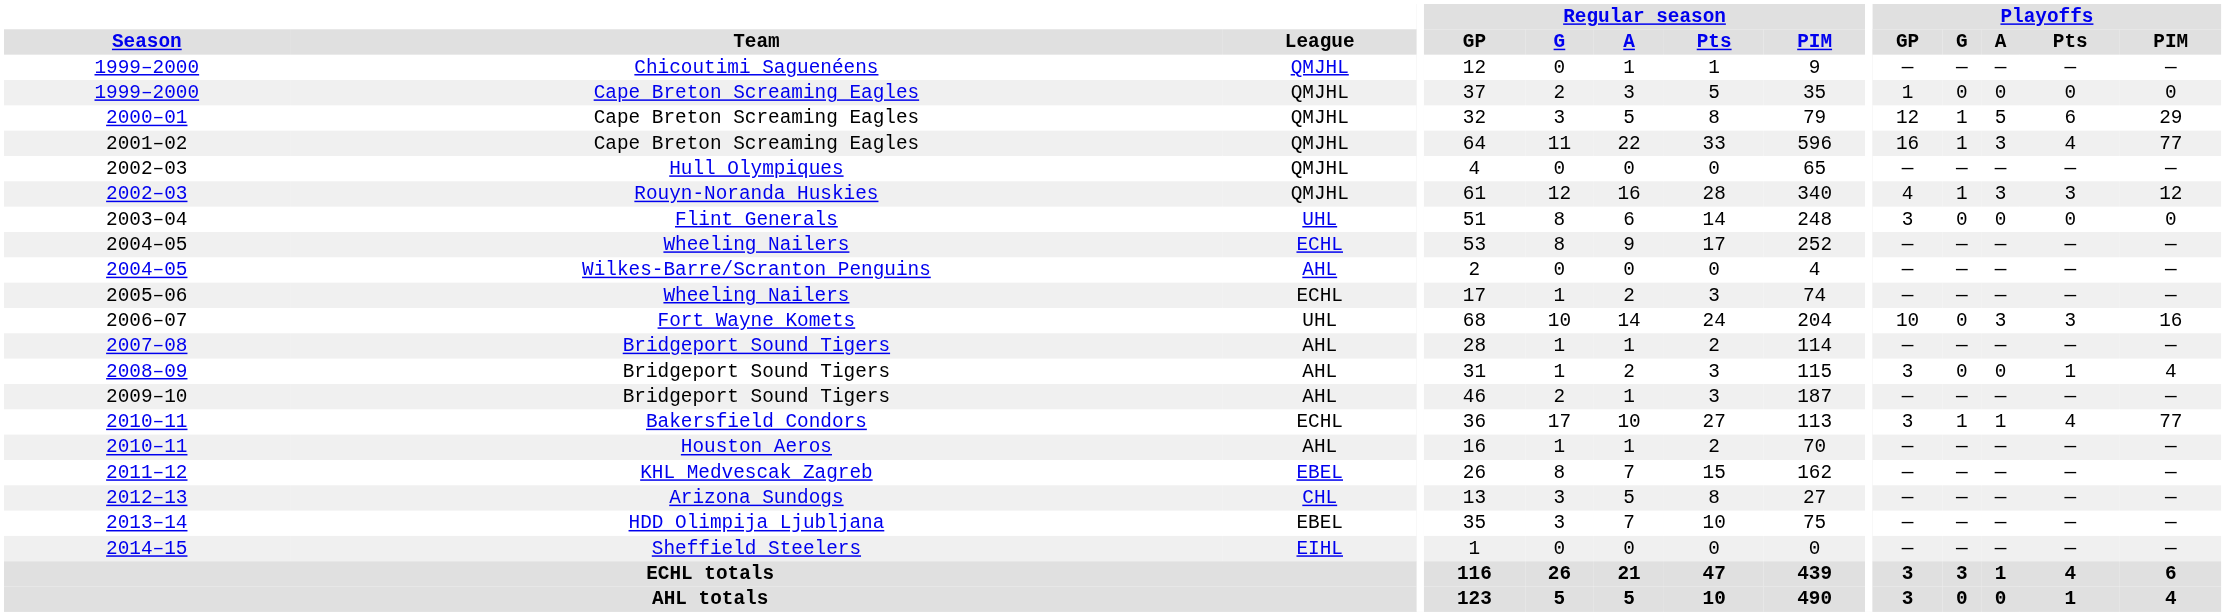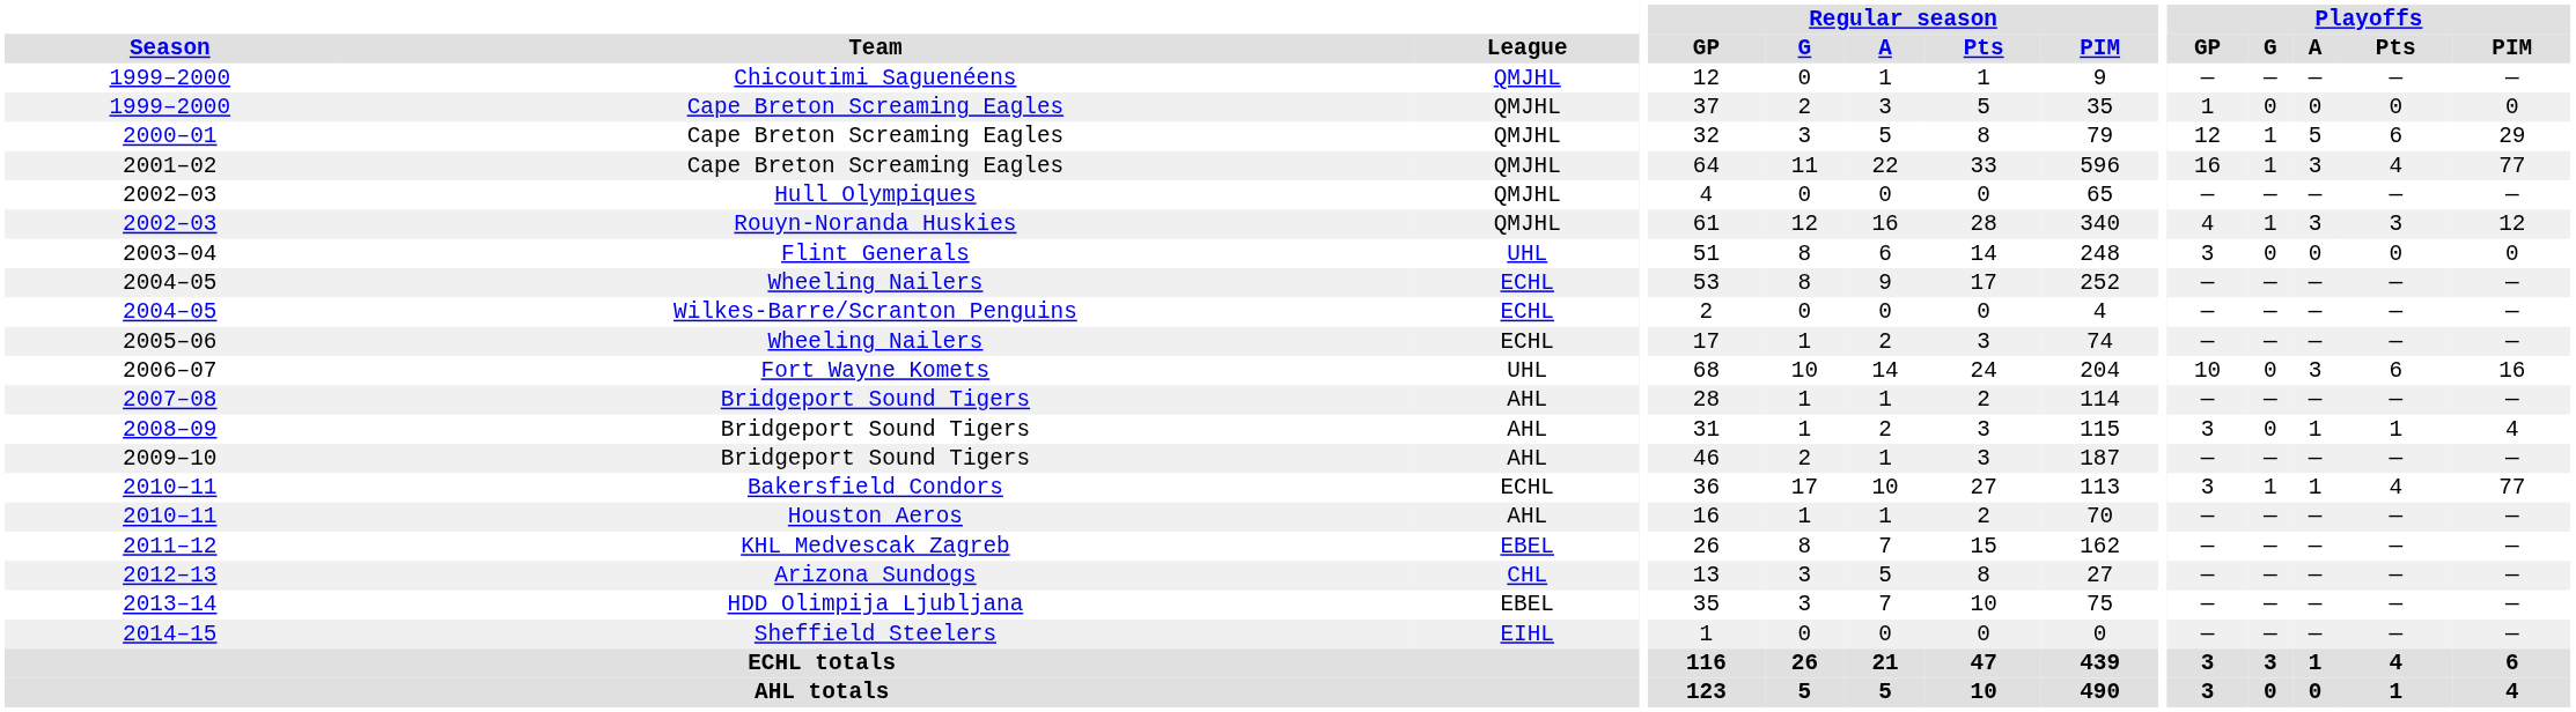 <table border="0" cellpadding="1" cellspacing="0" style="text-align:center; width:75%">
 <tr bgcolor="#e0e0e0">
 <th colspan="3" bgcolor="#ffffff"></th>
 <th rowspan="102" bgcolor="#ffffff"></th>
 <th colspan="5"><a href='#'>Regular season</a></th>
 <th rowspan="102" bgcolor="#ffffff"></th>
 <th colspan="5"><a href='#'>Playoffs</a></th>
 </tr>
 <tr bgcolor="#e0e0e0">
 <th><a href='#'>Season</a></th>
 <th>Team</th>
 <th>League</th>
 <th>GP</th>
 <th><a href='#'>G</a></th>
 <th><a href='#'>A</a></th>
 <th><a href='#'>Pts</a></th>
 <th><a href='#'>PIM</a></th>
 <th>GP</th>
 <th>G</th>
 <th>A</th>
 <th>Pts</th>
 <th>PIM</th>
 </tr>
 <tr ALIGN="center">
 <td><a href='#'>1999–2000</a></td>
 <td><a href='#'>Chicoutimi Saguenéens</a></td>
 <td><a href='#'>QMJHL</a></td>
 <td>12</td>
 <td>0</td>
 <td>1</td>
 <td>1</td>
 <td>9</td>
 <td>—</td>
 <td>—</td>
 <td>—</td>
 <td>—</td>
 <td>—</td>
 </tr>
 <tr bgcolor=#f0f0f0>
 <td><a href='#'>1999–2000</a></td>
 <td><a href='#'>Cape Breton Screaming Eagles</a></td>
 <td>QMJHL</td>
 <td>37</td>
 <td>2</td>
 <td>3</td>
 <td>5</td>
 <td>35</td>
 <td>1</td>
 <td>0</td>
 <td>0</td>
 <td>0</td>
 <td>0</td>
 </tr>
 <tr>
 <td><a href='#'>2000–01</a></td>
 <td>Cape Breton Screaming Eagles</td>
 <td>QMJHL</td>
 <td>32</td>
 <td>3</td>
 <td>5</td>
 <td>8</td>
 <td>79</td>
 <td>12</td>
 <td>1</td>
 <td>5</td>
 <td>6</td>
 <td>29</td>
 </tr>
 <tr bgcolor=#f0f0f0>
 <td>2001–02</td>
 <td>Cape Breton Screaming Eagles</td>
 <td>QMJHL</td>
 <td>64</td>
 <td>11</td>
 <td>22</td>
 <td>33</td>
 <td>596</td>
 <td>16</td>
 <td>1</td>
 <td>3</td>
 <td>4</td>
 <td>77</td>
 </tr>
 <tr>
 <td>2002–03</td>
 <td><a href='#'>Hull Olympiques</a></td>
 <td>QMJHL</td>
 <td>4</td>
 <td>0</td>
 <td>0</td>
 <td>0</td>
 <td>65</td>
 <td>—</td>
 <td>—</td>
 <td>—</td>
 <td>—</td>
 <td>—</td>
 </tr>
 <tr bgcolor=#f0f0f0>
 <td><a href='#'>2002–03</a></td>
 <td><a href='#'>Rouyn-Noranda Huskies</a></td>
 <td>QMJHL</td>
 <td>61</td>
 <td>12</td>
 <td>16</td>
 <td>28</td>
 <td>340</td>
 <td>4</td>
 <td>1</td>
 <td>3</td>
 <td>3</td>
 <td>12</td>
 </tr>
 <tr>
 <td>2003–04</td>
 <td><a href='#'>Flint Generals</a></td>
 <td><a href='#'>UHL</a></td>
 <td>51</td>
 <td>8</td>
 <td>6</td>
 <td>14</td>
 <td>248</td>
 <td>3</td>
 <td>0</td>
 <td>0</td>
 <td>0</td>
 <td>0</td>
 </tr>
 <tr bgcolor=#f0f0f0>
 <td>2004–05</td>
 <td><a href='#'>Wheeling Nailers</a></td>
 <td><a href='#'>ECHL</a></td>
 <td>53</td>
 <td>8</td>
 <td>9</td>
 <td>17</td>
 <td>252</td>
 <td>—</td>
 <td>—</td>
 <td>—</td>
 <td>—</td>
 <td>—</td>
 </tr>
 <tr>
 <td><a href='#'>2004–05</a></td>
 <td><a href='#'>Wilkes-Barre/Scranton Penguins</a></td>
-<td><a href='#'>AHL</a></td>
+<td><a href='#'>ECHL</a></td>
 <td>2</td>
 <td>0</td>
 <td>0</td>
 <td>0</td>
 <td>4</td>
 <td>—</td>
 <td>—</td>
 <td>—</td>
 <td>—</td>
 <td>—</td>
 </tr>
 <tr bgcolor=#f0f0f0>
 <td>2005–06</td>
 <td><a href='#'>Wheeling Nailers</a></td>
 <td>ECHL</td>
 <td>17</td>
 <td>1</td>
 <td>2</td>
 <td>3</td>
 <td>74</td>
 <td>—</td>
 <td>—</td>
 <td>—</td>
 <td>—</td>
 <td>—</td>
 </tr>
 <tr>
 <td>2006–07</td>
 <td><a href='#'>Fort Wayne Komets</a></td>
 <td>UHL</td>
 <td>68</td>
 <td>10</td>
 <td>14</td>
 <td>24</td>
 <td>204</td>
 <td>10</td>
 <td>0</td>
 <td>3</td>
-<td>3</td>
+<td>6</td>
 <td>16</td>
 </tr>
 <tr bgcolor=#f0f0f0>
 <td><a href='#'>2007–08</a></td>
 <td><a href='#'>Bridgeport Sound Tigers</a></td>
 <td>AHL</td>
 <td>28</td>
 <td>1</td>
 <td>1</td>
 <td>2</td>
 <td>114</td>
 <td>—</td>
 <td>—</td>
 <td>—</td>
 <td>—</td>
 <td>—</td>
 </tr>
 <tr>
 <td><a href='#'>2008–09</a></td>
 <td>Bridgeport Sound Tigers</td>
 <td>AHL</td>
 <td>31</td>
 <td>1</td>
 <td>2</td>
 <td>3</td>
 <td>115</td>
 <td>3</td>
 <td>0</td>
-<td>0</td>
+<td>1</td>
 <td>1</td>
 <td>4</td>
 </tr>
 <tr bgcolor=#f0f0f0>
 <td>2009–10</td>
 <td>Bridgeport Sound Tigers</td>
 <td>AHL</td>
 <td>46</td>
 <td>2</td>
 <td>1</td>
 <td>3</td>
 <td>187</td>
 <td>—</td>
 <td>—</td>
 <td>—</td>
 <td>—</td>
 <td>—</td>
 </tr>
 <tr>
 <td><a href='#'>2010–11</a></td>
 <td><a href='#'>Bakersfield Condors</a></td>
 <td>ECHL</td>
 <td>36</td>
 <td>17</td>
 <td>10</td>
 <td>27</td>
 <td>113</td>
 <td>3</td>
 <td>1</td>
 <td>1</td>
 <td>4</td>
 <td>77</td>
 </tr>
 <tr bgcolor=#f0f0f0>
 <td><a href='#'>2010–11</a></td>
 <td><a href='#'>Houston Aeros</a></td>
 <td>AHL</td>
 <td>16</td>
 <td>1</td>
 <td>1</td>
 <td>2</td>
 <td>70</td>
 <td>—</td>
 <td>—</td>
 <td>—</td>
 <td>—</td>
 <td>—</td>
 </tr>
 <tr>
 <td><a href='#'>2011–12</a></td>
 <td><a href='#'>KHL Medvescak Zagreb</a></td>
 <td><a href='#'>EBEL</a></td>
 <td>26</td>
 <td>8</td>
 <td>7</td>
 <td>15</td>
 <td>162</td>
 <td>—</td>
 <td>—</td>
 <td>—</td>
 <td>—</td>
 <td>—</td>
 </tr>
 <tr bgcolor=#f0f0f0>
 <td><a href='#'>2012–13</a></td>
 <td><a href='#'>Arizona Sundogs</a></td>
 <td><a href='#'>CHL</a></td>
 <td>13</td>
 <td>3</td>
 <td>5</td>
 <td>8</td>
 <td>27</td>
 <td>—</td>
 <td>—</td>
 <td>—</td>
 <td>—</td>
 <td>—</td>
 </tr>
 <tr>
 <td><a href='#'>2013–14</a></td>
 <td><a href='#'>HDD Olimpija Ljubljana</a></td>
 <td>EBEL</td>
 <td>35</td>
 <td>3</td>
 <td>7</td>
 <td>10</td>
 <td>75</td>
 <td>—</td>
 <td>—</td>
 <td>—</td>
 <td>—</td>
 <td>—</td>
 </tr>
 <tr bgcolor=#f0f0f0>
 <td><a href='#'>2014–15</a></td>
 <td><a href='#'>Sheffield Steelers</a></td>
 <td><a href='#'>EIHL</a></td>
 <td>1</td>
 <td>0</td>
 <td>0</td>
 <td>0</td>
 <td>0</td>
 <td>—</td>
 <td>—</td>
 <td>—</td>
 <td>—</td>
 <td>—</td>
 </tr>
 <tr bgcolor="#e0e0e0">
 <th colspan="3">ECHL totals</th>
 <th>116</th>
 <th>26</th>
 <th>21</th>
 <th>47</th>
 <th>439</th>
 <th>3</th>
 <th>3</th>
 <th>1</th>
 <th>4</th>
 <th>6</th>
 </tr>
 <tr bgcolor="#e0e0e0">
 <th colspan="3">AHL totals</th>
 <th>123</th>
 <th>5</th>
 <th>5</th>
 <th>10</th>
 <th>490</th>
 <th>3</th>
 <th>0</th>
 <th>0</th>
 <th>1</th>
 <th>4</th>
 </tr>
 </table>
